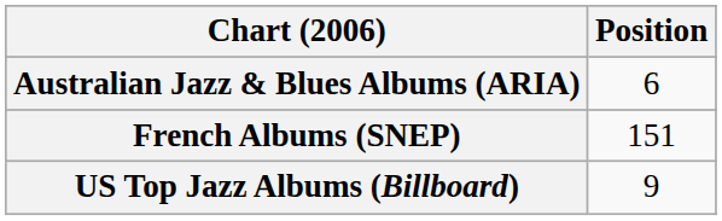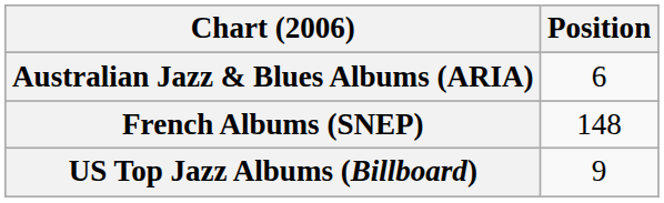 <table class="wikitable sortable plainrowheaders" style="text-align:center">
 <tr>
 <th scope="col">Chart (2006)</th>
 <th scope="col">Position</th>
 </tr>
 <tr>
 <th scope="row">Australian Jazz & Blues Albums (ARIA)</th>
 <td>6</td>
 </tr>
 <tr>
 <th scope="row">French Albums (SNEP)</th>
-<td>151</td>
+<td>148</td>
 </tr>
 <tr>
 <th scope="row">US Top Jazz Albums (<em>Billboard</em>)</th>
 <td>9</td>
 </tr>
 </table>
